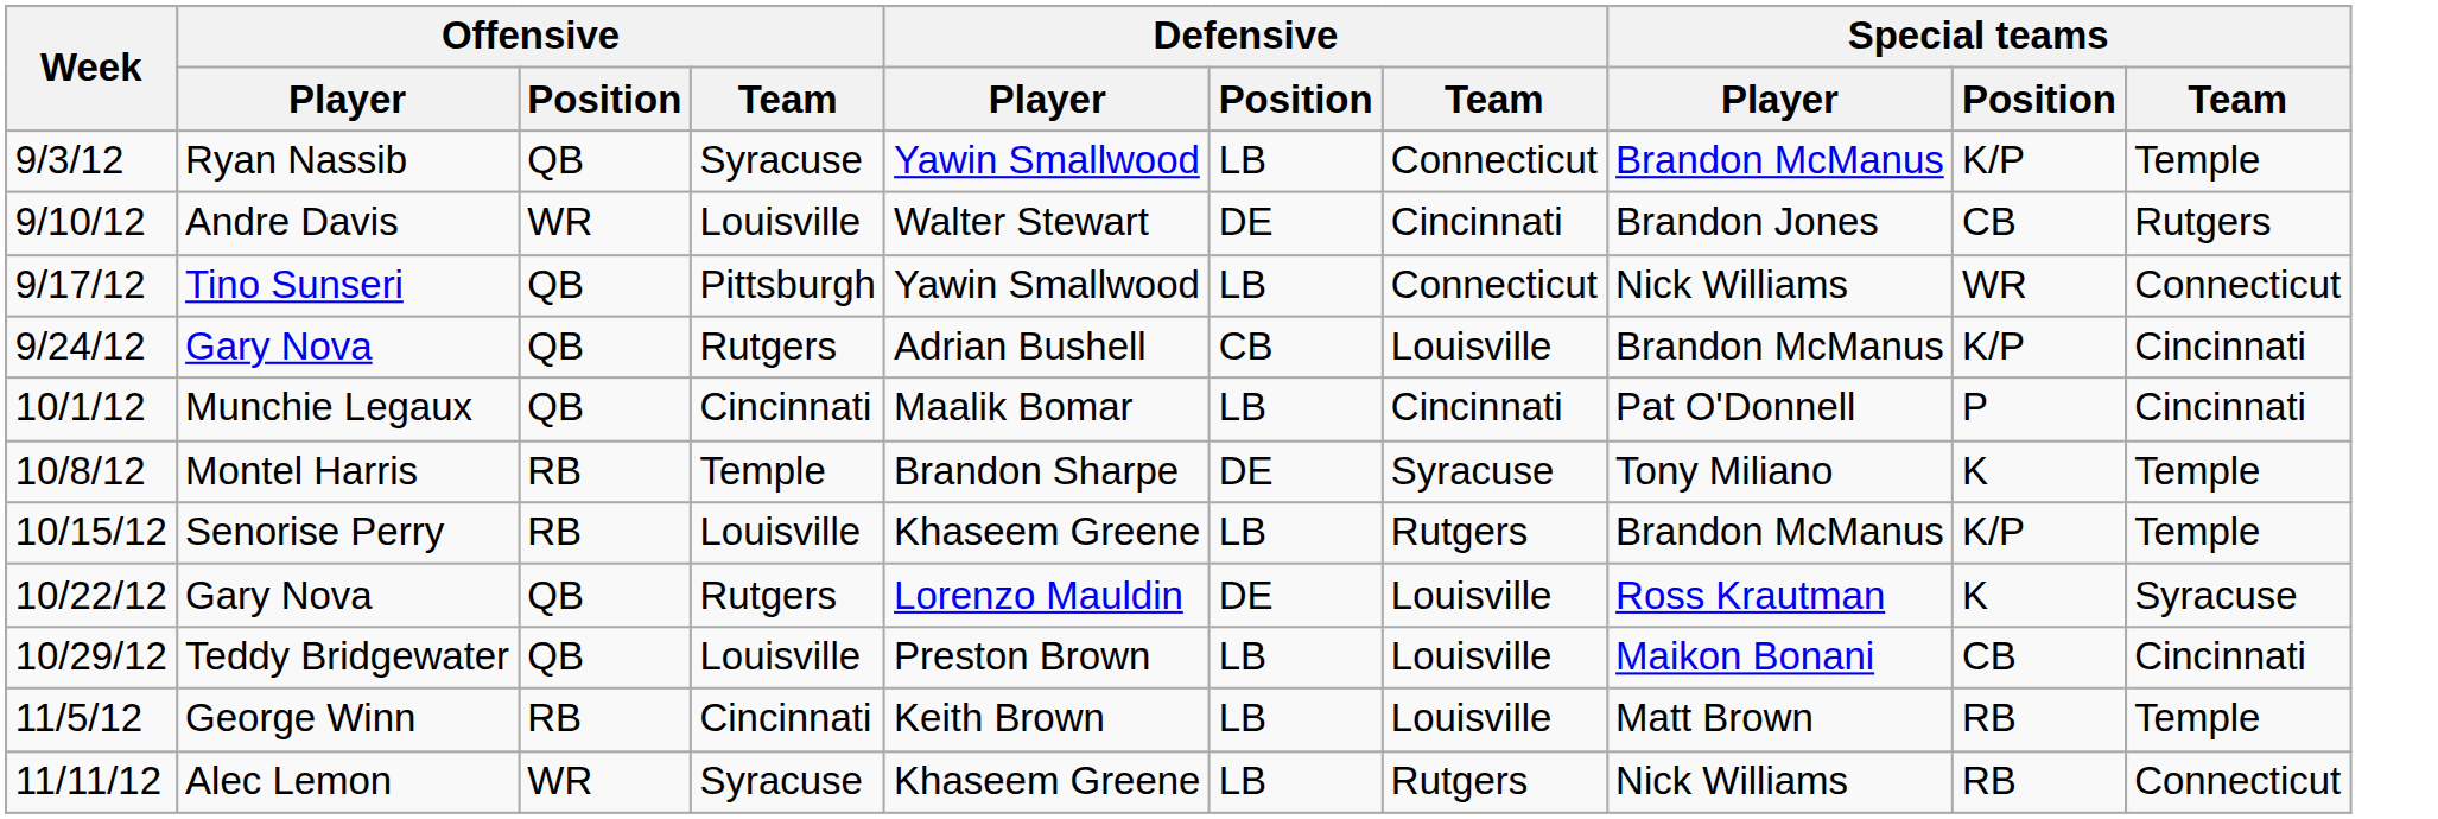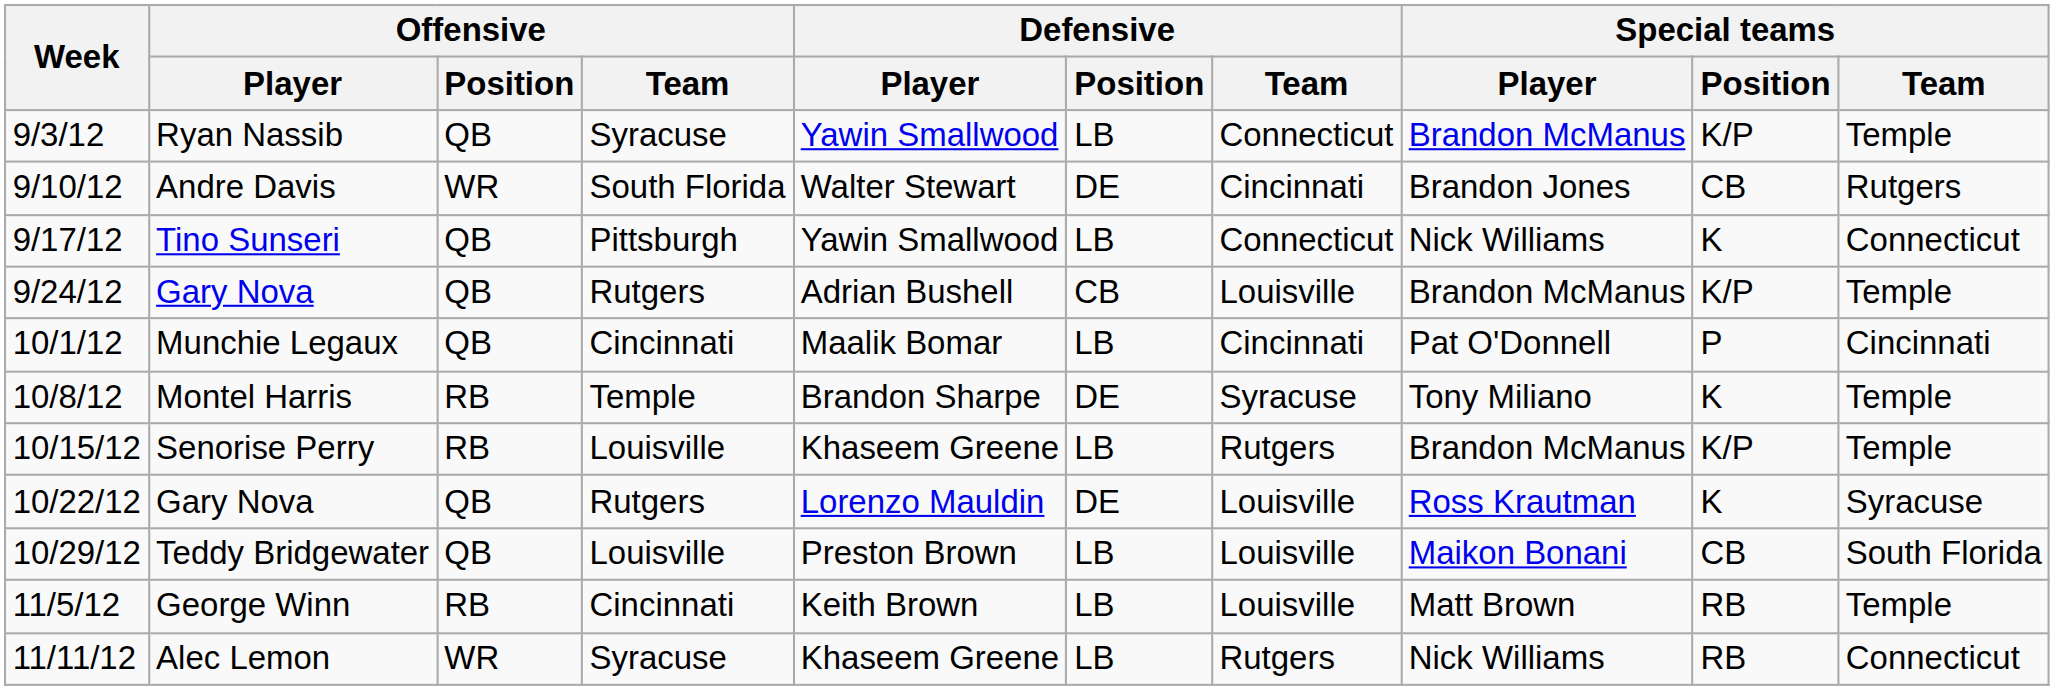 <table class="wikitable" border="1">
 <tr>
 <th rowspan="2">Week</th>
 <th colspan="3">Offensive</th>
 <th colspan="3">Defensive</th>
 <th colspan="3">Special teams</th>
 </tr>
 <tr>
 <th>Player</th>
 <th>Position</th>
 <th>Team</th>
 <th>Player</th>
 <th>Position</th>
 <th>Team</th>
 <th>Player</th>
 <th>Position</th>
 <th>Team</th>
 </tr>
 <tr>
 <td>9/3/12</td>
 <td>Ryan Nassib</td>
 <td>QB</td>
 <td>Syracuse</td>
 <td><a href='#'>Yawin Smallwood</a></td>
 <td>LB</td>
 <td>Connecticut</td>
 <td><a href='#'>Brandon McManus</a></td>
 <td>K/P</td>
 <td>Temple</td>
 </tr>
 <tr>
 <td>9/10/12</td>
 <td>Andre Davis</td>
 <td>WR</td>
-<td>Louisville</td>
+<td>South Florida</td>
 <td>Walter Stewart</td>
 <td>DE</td>
 <td>Cincinnati</td>
 <td>Brandon Jones</td>
 <td>CB</td>
 <td>Rutgers</td>
 </tr>
 <tr>
 <td>9/17/12</td>
 <td><a href='#'>Tino Sunseri</a></td>
 <td>QB</td>
 <td>Pittsburgh</td>
 <td>Yawin Smallwood</td>
 <td>LB</td>
 <td>Connecticut</td>
 <td>Nick Williams</td>
-<td>WR</td>
+<td>K</td>
 <td>Connecticut</td>
 </tr>
 <tr>
 <td>9/24/12</td>
 <td><a href='#'>Gary Nova</a></td>
 <td>QB</td>
 <td>Rutgers</td>
 <td>Adrian Bushell</td>
 <td>CB</td>
 <td>Louisville</td>
 <td>Brandon McManus</td>
 <td>K/P</td>
-<td>Cincinnati</td>
+<td>Temple</td>
 </tr>
 <tr>
 <td>10/1/12</td>
 <td>Munchie Legaux</td>
 <td>QB</td>
 <td>Cincinnati</td>
 <td>Maalik Bomar</td>
 <td>LB</td>
 <td>Cincinnati</td>
 <td>Pat O'Donnell</td>
 <td>P</td>
 <td>Cincinnati</td>
 </tr>
 <tr>
 <td>10/8/12</td>
 <td>Montel Harris</td>
 <td>RB</td>
 <td>Temple</td>
 <td>Brandon Sharpe</td>
 <td>DE</td>
 <td>Syracuse</td>
 <td>Tony Miliano</td>
 <td>K</td>
 <td>Temple</td>
 </tr>
 <tr>
 <td>10/15/12</td>
 <td>Senorise Perry</td>
 <td>RB</td>
 <td>Louisville</td>
 <td>Khaseem Greene</td>
 <td>LB</td>
 <td>Rutgers</td>
 <td>Brandon McManus</td>
 <td>K/P</td>
 <td>Temple</td>
 </tr>
 <tr>
 <td>10/22/12</td>
 <td>Gary Nova</td>
 <td>QB</td>
 <td>Rutgers</td>
 <td><a href='#'>Lorenzo Mauldin</a></td>
 <td>DE</td>
 <td>Louisville</td>
 <td><a href='#'>Ross Krautman</a></td>
 <td>K</td>
 <td>Syracuse</td>
 </tr>
 <tr>
 <td>10/29/12</td>
 <td>Teddy Bridgewater</td>
 <td>QB</td>
 <td>Louisville</td>
 <td>Preston Brown</td>
 <td>LB</td>
 <td>Louisville</td>
 <td><a href='#'>Maikon Bonani</a></td>
 <td>CB</td>
-<td>Cincinnati</td>
+<td>South Florida</td>
 </tr>
 <tr>
 <td>11/5/12</td>
 <td>George Winn</td>
 <td>RB</td>
 <td>Cincinnati</td>
 <td>Keith Brown</td>
 <td>LB</td>
 <td>Louisville</td>
 <td>Matt Brown</td>
 <td>RB</td>
 <td>Temple</td>
 </tr>
 <tr>
 <td>11/11/12</td>
 <td>Alec Lemon</td>
 <td>WR</td>
 <td>Syracuse</td>
 <td>Khaseem Greene</td>
 <td>LB</td>
 <td>Rutgers</td>
 <td>Nick Williams</td>
 <td>RB</td>
 <td>Connecticut</td>
 </tr>
 </table>
